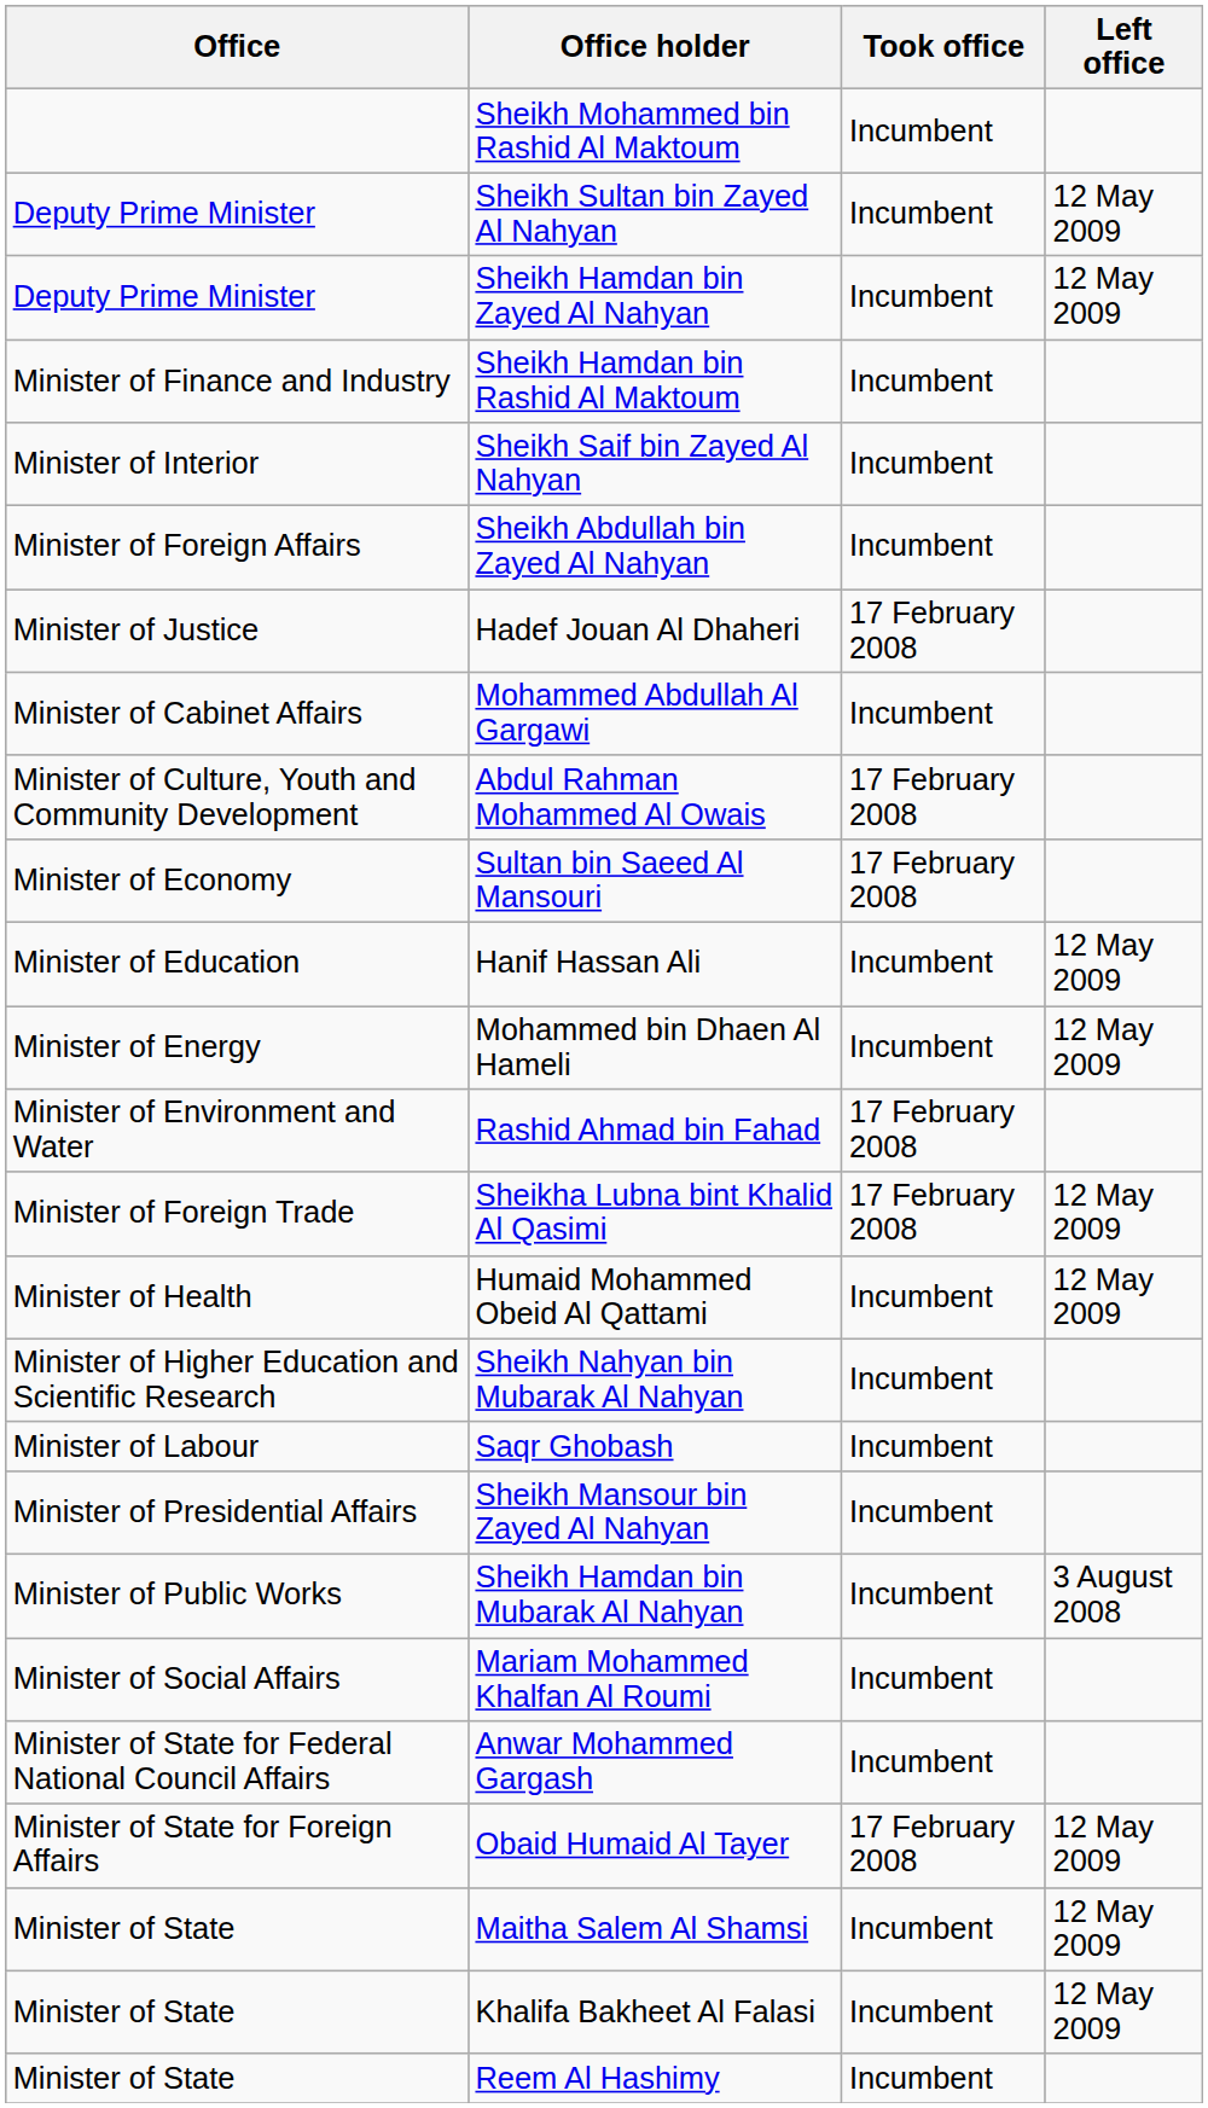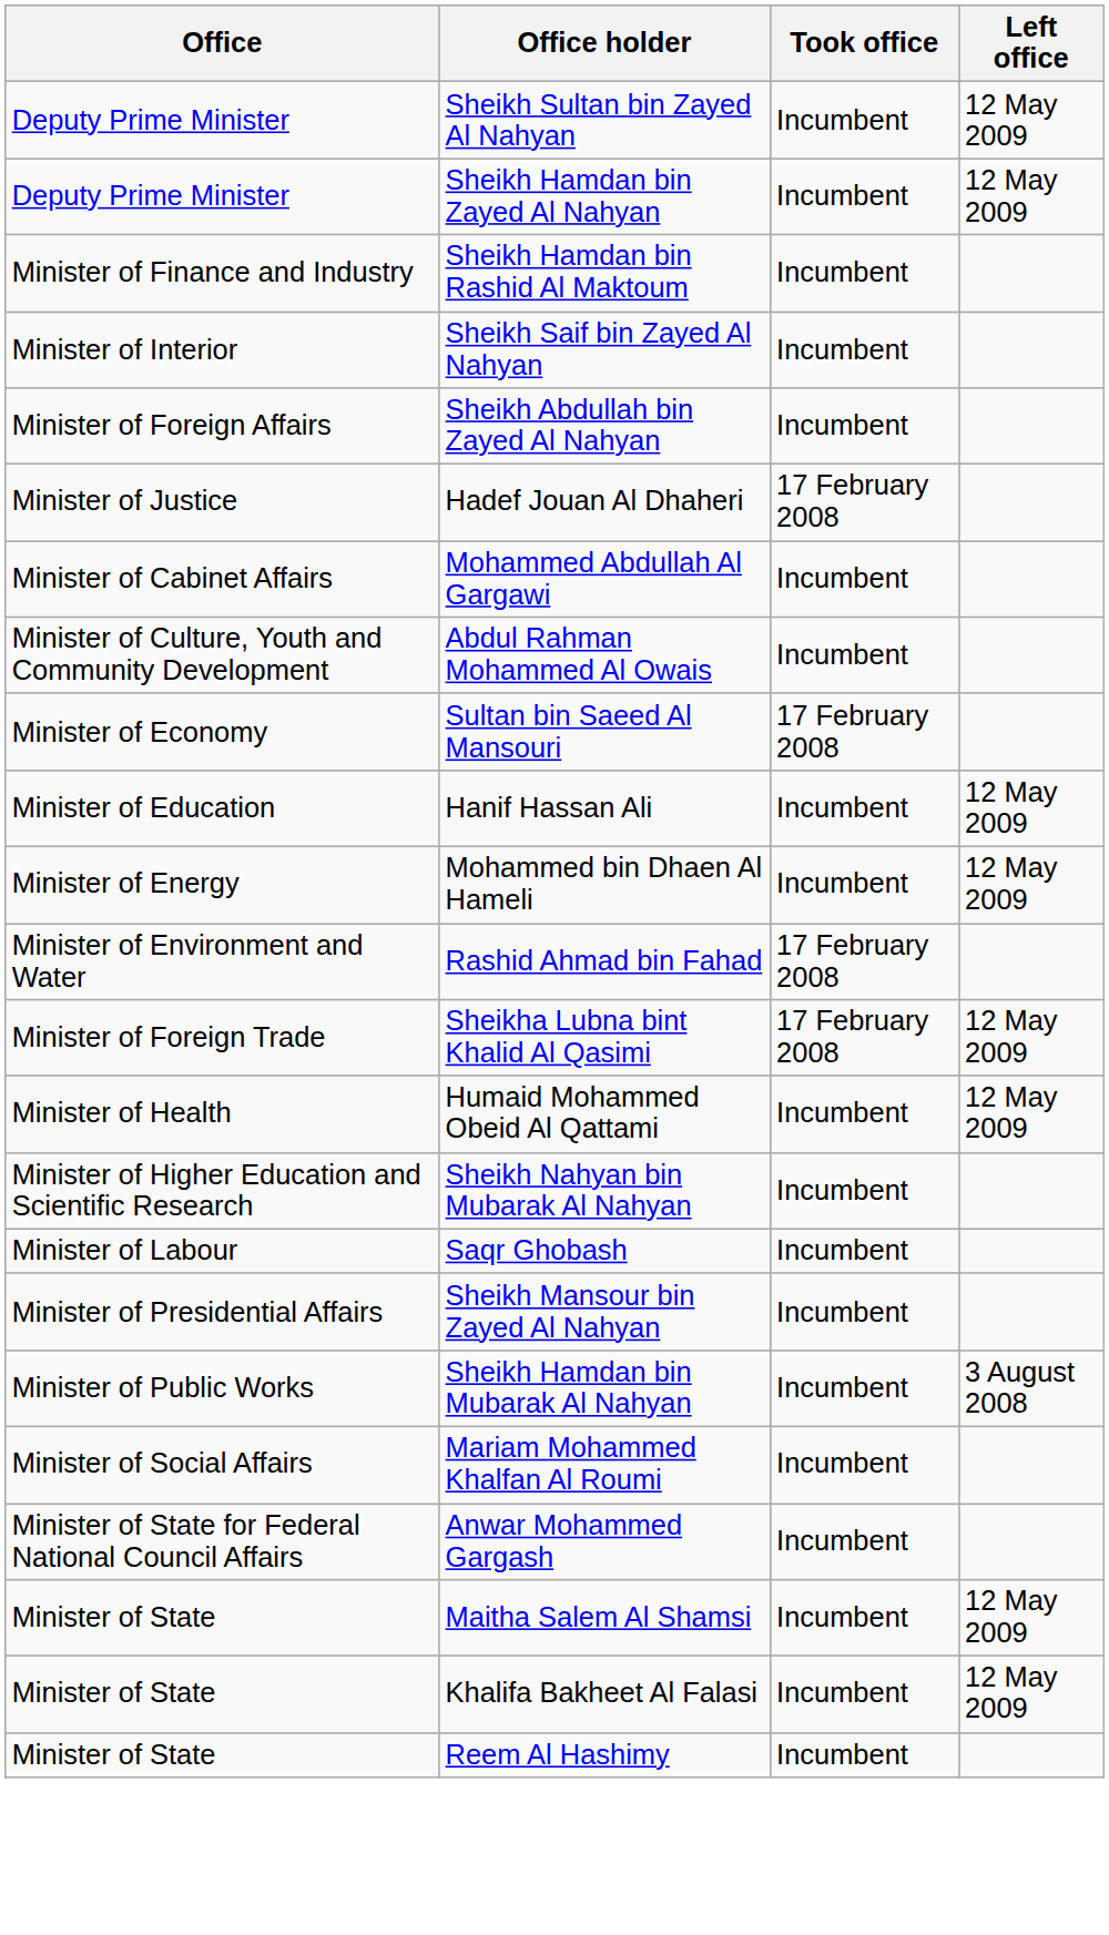 <table class="wikitable" style="margin-left: auto; margin-right: auto; border: none;">
 <tr>
 <th>Office</th>
 <th>Office holder</th>
 <th>Took office</th>
 <th>Left office</th>
-</tr>
-<tr>
-<td></td>
-<td><a href='#'>Sheikh Mohammed bin Rashid Al Maktoum</a></td>
-<td>Incumbent</td>
-<td></td>
 </tr>
 <tr>
 <td><a href='#'>Deputy Prime Minister</a></td>
 <td><a href='#'>Sheikh Sultan bin Zayed Al Nahyan</a></td>
 <td>Incumbent</td>
 <td>12 May 2009</td>
 </tr>
 <tr>
 <td><a href='#'>Deputy Prime Minister</a></td>
 <td><a href='#'>Sheikh Hamdan bin Zayed Al Nahyan</a></td>
 <td>Incumbent</td>
 <td>12 May 2009</td>
 </tr>
 <tr>
 <td>Minister of Finance and Industry</td>
 <td><a href='#'>Sheikh Hamdan bin Rashid Al Maktoum</a></td>
 <td>Incumbent</td>
 <td></td>
 </tr>
 <tr>
 <td>Minister of Interior</td>
 <td><a href='#'>Sheikh Saif bin Zayed Al Nahyan</a></td>
 <td>Incumbent</td>
 <td></td>
 </tr>
 <tr>
 <td>Minister of Foreign Affairs</td>
 <td><a href='#'>Sheikh Abdullah bin Zayed Al Nahyan</a></td>
 <td>Incumbent</td>
 <td></td>
 </tr>
 <tr>
 <td>Minister of Justice</td>
 <td>Hadef Jouan Al Dhaheri</td>
 <td>17 February 2008</td>
 <td></td>
 </tr>
 <tr>
 <td>Minister of Cabinet Affairs</td>
 <td><a href='#'>Mohammed Abdullah Al Gargawi</a></td>
 <td>Incumbent</td>
 <td></td>
 </tr>
 <tr>
 <td>Minister of Culture, Youth and Community Development</td>
 <td><a href='#'>Abdul Rahman Mohammed Al Owais</a></td>
-<td>17 February 2008</td>
+<td>Incumbent</td>
 <td></td>
 </tr>
 <tr>
 <td>Minister of Economy</td>
 <td><a href='#'>Sultan bin Saeed Al Mansouri</a></td>
 <td>17 February 2008</td>
 <td></td>
 </tr>
 <tr>
 <td>Minister of Education</td>
 <td>Hanif Hassan Ali</td>
 <td>Incumbent</td>
 <td>12 May 2009</td>
 </tr>
 <tr>
 <td>Minister of Energy</td>
 <td>Mohammed bin Dhaen Al Hameli</td>
 <td>Incumbent</td>
 <td>12 May 2009</td>
 </tr>
 <tr>
 <td>Minister of Environment and Water</td>
 <td><a href='#'>Rashid Ahmad bin Fahad</a></td>
 <td>17 February 2008</td>
 <td></td>
 </tr>
 <tr>
 <td>Minister of Foreign Trade</td>
 <td><a href='#'>Sheikha Lubna bint Khalid Al Qasimi</a></td>
 <td>17 February 2008</td>
 <td>12 May 2009</td>
 </tr>
 <tr>
 <td>Minister of Health</td>
 <td>Humaid Mohammed Obeid Al Qattami</td>
 <td>Incumbent</td>
 <td>12 May 2009</td>
 </tr>
 <tr>
 <td>Minister of Higher Education and Scientific Research</td>
 <td><a href='#'>Sheikh Nahyan bin Mubarak Al Nahyan</a></td>
 <td>Incumbent</td>
 <td></td>
 </tr>
 <tr>
 <td>Minister of Labour</td>
 <td><a href='#'>Saqr Ghobash</a></td>
 <td>Incumbent</td>
 <td></td>
 </tr>
 <tr>
 <td>Minister of Presidential Affairs</td>
 <td><a href='#'>Sheikh Mansour bin Zayed Al Nahyan</a></td>
 <td>Incumbent</td>
 <td></td>
 </tr>
 <tr>
 <td>Minister of Public Works</td>
 <td><a href='#'>Sheikh Hamdan bin Mubarak Al Nahyan</a></td>
 <td>Incumbent</td>
 <td>3 August 2008</td>
 </tr>
 <tr>
 <td>Minister of Social Affairs</td>
 <td><a href='#'>Mariam Mohammed Khalfan Al Roumi</a></td>
 <td>Incumbent</td>
 <td></td>
 </tr>
 <tr>
 <td>Minister of State for Federal National Council Affairs</td>
 <td><a href='#'>Anwar Mohammed Gargash</a></td>
 <td>Incumbent</td>
 <td></td>
 </tr>
 <tr>
-<td>Minister of State for Foreign Affairs</td>
-<td><a href='#'>Obaid Humaid Al Tayer</a></td>
-<td>17 February 2008</td>
-<td>12 May 2009</td>
-</tr>
-<tr>
 <td>Minister of State</td>
 <td><a href='#'>Maitha Salem Al Shamsi</a></td>
 <td>Incumbent</td>
 <td>12 May 2009</td>
 </tr>
 <tr>
 <td>Minister of State</td>
 <td>Khalifa Bakheet Al Falasi</td>
 <td>Incumbent</td>
 <td>12 May 2009</td>
 </tr>
 <tr>
 <td>Minister of State</td>
 <td><a href='#'>Reem Al Hashimy</a></td>
 <td>Incumbent</td>
 <td></td>
 </tr>
 </table>
